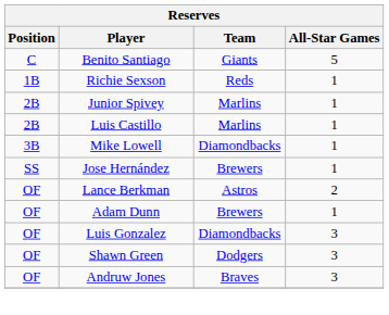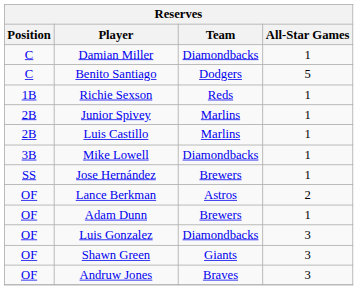 <table class="wikitable" style="font-size: 100%; text-align:right;">
 <tr>
 <th colspan="4">Reserves</th>
 </tr>
 <tr>
 <th>Position</th>
 <th width="150">Player</th>
 <th width="100">Team</th>
 <th>All-Star Games</th>
 </tr>
 <tr>
 <td align="center"><a href='#'>C</a></td>
+<td align="center"><a href='#'>Damian Miller</a></td>
+<td align="center"><a href='#'>Diamondbacks</a></td>
+<td align="center">1</td>
+</tr>
+<tr>
+<td align="center"><a href='#'>C</a></td>
 <td align="center"><a href='#'>Benito Santiago</a></td>
-<td align="center"><a href='#'>Giants</a></td>
+<td align="center"><a href='#'>Dodgers</a></td>
 <td align="center">5</td>
 </tr>
 <tr>
 <td align="center"><a href='#'>1B</a></td>
 <td align="center"><a href='#'>Richie Sexson</a></td>
 <td align="center"><a href='#'>Reds</a></td>
 <td align="center">1</td>
 </tr>
 <tr>
 <td align="center"><a href='#'>2B</a></td>
 <td align="center"><a href='#'>Junior Spivey</a></td>
 <td align="center"><a href='#'>Marlins</a></td>
 <td align="center">1</td>
 </tr>
 <tr>
 <td align="center"><a href='#'>2B</a></td>
 <td align="center"><a href='#'>Luis Castillo</a></td>
 <td align="center"><a href='#'>Marlins</a></td>
 <td align="center">1</td>
 </tr>
 <tr>
 <td align="center"><a href='#'>3B</a></td>
 <td align="center"><a href='#'>Mike Lowell</a></td>
 <td align="center"><a href='#'>Diamondbacks</a></td>
 <td align="center">1</td>
 </tr>
 <tr>
 <td align="center"><a href='#'>SS</a></td>
 <td align="center"><a href='#'>Jose Hernández</a></td>
 <td align="center"><a href='#'>Brewers</a></td>
 <td align="center">1</td>
 </tr>
 <tr>
 <td align="center"><a href='#'>OF</a></td>
 <td align="center"><a href='#'>Lance Berkman</a></td>
 <td align="center"><a href='#'>Astros</a></td>
 <td align="center">2</td>
 </tr>
 <tr>
 <td align="center"><a href='#'>OF</a></td>
 <td align="center"><a href='#'>Adam Dunn</a></td>
 <td align="center"><a href='#'>Brewers</a></td>
 <td align="center">1</td>
 </tr>
 <tr>
 <td align="center"><a href='#'>OF</a></td>
 <td align="center"><a href='#'>Luis Gonzalez</a></td>
 <td align="center"><a href='#'>Diamondbacks</a></td>
 <td align="center">3</td>
 </tr>
 <tr>
 <td align="center"><a href='#'>OF</a></td>
 <td align="center"><a href='#'>Shawn Green</a></td>
-<td align="center"><a href='#'>Dodgers</a></td>
+<td align="center"><a href='#'>Giants</a></td>
 <td align="center">3</td>
 </tr>
 <tr>
 <td align="center"><a href='#'>OF</a></td>
 <td align="center"><a href='#'>Andruw Jones</a></td>
 <td align="center"><a href='#'>Braves</a></td>
 <td align="center">3</td>
 </tr>
 <tr>
 </tr>
 </table>
